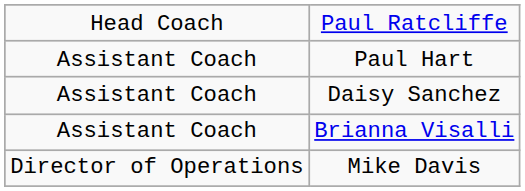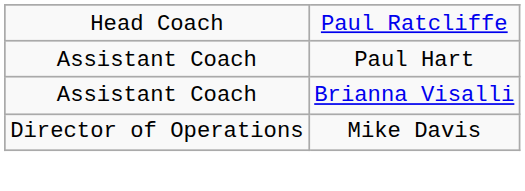 <table class="wikitable" style="text-align: center;">
 <tr>
 <td>Head Coach</td>
 <td><a href='#'>Paul Ratcliffe</a></td>
 </tr>
 <tr>
 <td>Assistant Coach</td>
 <td>Paul Hart</td>
 </tr>
 <tr>
 <td>Assistant Coach</td>
-<td>Daisy Sanchez</td>
-</tr>
-<tr>
-<td>Assistant Coach</td>
 <td><a href='#'>Brianna Visalli</a></td>
 </tr>
 <tr>
 <td>Director of Operations</td>
 <td>Mike Davis</td>
 </tr>
 </table>
